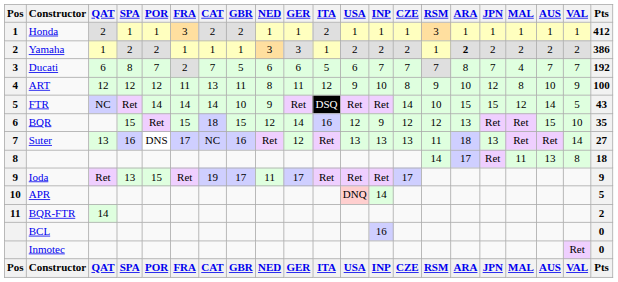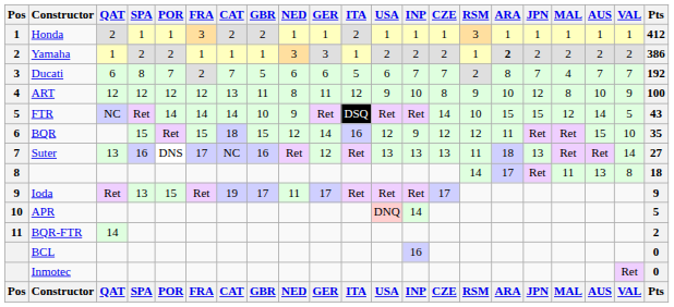 <table class="wikitable" style="font-size: 85%; text-align:center">
 <tr valign="top">
 <th valign="middle">Pos</th>
 <th valign="middle">Constructor</th>
 <th><a href='#'>QAT</a><br></th>
 <th><a href='#'>SPA</a><br></th>
 <th><a href='#'>POR</a><br></th>
 <th><a href='#'>FRA</a><br></th>
 <th><a href='#'>CAT</a><br></th>
 <th><a href='#'>GBR</a><br></th>
 <th><a href='#'>NED</a><br></th>
 <th><a href='#'>GER</a><br></th>
 <th><a href='#'>ITA</a><br></th>
 <th><a href='#'>USA</a><br></th>
 <th><a href='#'>INP</a><br></th>
 <th><a href='#'>CZE</a><br></th>
 <th><a href='#'>RSM</a><br></th>
 <th><a href='#'>ARA</a><br></th>
 <th><a href='#'>JPN</a><br></th>
 <th><a href='#'>MAL</a><br></th>
 <th><a href='#'>AUS</a><br></th>
 <th><a href='#'>VAL</a><br></th>
 <th valign="middle">Pts</th>
 </tr>
 <tr>
 <th>1</th>
 <td align="left"> <a href='#'>Honda</a></td>
 <td style="background:#dfdfdf;">2</td>
 <td style="background:#ffffbf;">1</td>
 <td style="background:#ffffbf;">1</td>
 <td style="background:#ffdf9f;">3</td>
 <td style="background:#dfdfdf;">2</td>
 <td style="background:#dfdfdf;">2</td>
 <td style="background:#ffffbf;">1</td>
 <td style="background:#ffffbf;">1</td>
 <td style="background:#dfdfdf;">2</td>
 <td style="background:#ffffbf;">1</td>
 <td style="background:#ffffbf;">1</td>
 <td style="background:#ffffbf;">1</td>
 <td style="background:#ffdf9f;">3</td>
 <td style="background:#ffffbf;">1</td>
 <td style="background:#ffffbf;">1</td>
 <td style="background:#ffffbf;">1</td>
 <td style="background:#ffffbf;">1</td>
 <td style="background:#ffffbf;">1</td>
 <th>412</th>
 </tr>
 <tr>
 <th>2</th>
 <td align="left"> <a href='#'>Yamaha</a></td>
 <td style="background:#ffffbf;">1</td>
 <td style="background:#dfdfdf;">2</td>
 <td style="background:#dfdfdf;">2</td>
 <td style="background:#ffffbf;">1</td>
 <td style="background:#ffffbf;">1</td>
 <td style="background:#ffffbf;">1</td>
 <td style="background:#ffdf9f;">3</td>
 <td style="background:#dfdfdf;">3</td>
 <td style="background:#ffffbf;">1</td>
 <td style="background:#dfdfdf;">2</td>
 <td style="background:#dfdfdf;">2</td>
 <td style="background:#dfdfdf;">2</td>
 <td style="background:#ffffbf;">1</td>
 <td style="background:#dfdfdf;"><strong>2</strong></td>
 <td style="background:#dfdfdf;">2</td>
 <td style="background:#dfdfdf;">2</td>
 <td style="background:#dfdfdf;">2</td>
 <td style="background:#dfdfdf;">2</td>
 <th>386</th>
 </tr>
 <tr>
 <th>3</th>
 <td align="left"> <a href='#'>Ducati</a></td>
 <td style="background:#dfffdf;">6</td>
 <td style="background:#dfffdf;">8</td>
 <td style="background:#dfffdf;">7</td>
 <td style="background:#dfdfdf;">2</td>
 <td style="background:#dfffdf;">7</td>
 <td style="background:#dfffdf;">5</td>
 <td style="background:#dfffdf;">6</td>
 <td style="background:#dfffdf;">6</td>
 <td style="background:#dfffdf;">5</td>
 <td style="background:#dfffdf;">6</td>
 <td style="background:#dfffdf;">7</td>
 <td style="background:#dfffdf;">7</td>
-<td style="background:#dfdfdf;">7</td>
+<td style="background:#dfdfdf;">2</td>
 <td style="background:#dfffdf;">8</td>
 <td style="background:#dfffdf;">7</td>
 <td style="background:#dfffdf;">4</td>
 <td style="background:#dfffdf;">7</td>
 <td style="background:#dfffdf;">7</td>
 <th>192</th>
 </tr>
 <tr>
 <th>4</th>
 <td align="left"> <a href='#'>ART</a></td>
 <td style="background:#dfffdf;">12</td>
 <td style="background:#dfffdf;">12</td>
 <td style="background:#dfffdf;">12</td>
-<td style="background:#dfffdf;">11</td>
+<td style="background:#dfffdf;">12</td>
 <td style="background:#dfffdf;">13</td>
 <td style="background:#dfffdf;">11</td>
 <td style="background:#dfffdf;">8</td>
 <td style="background:#dfffdf;">11</td>
 <td style="background:#dfffdf;">12</td>
 <td style="background:#dfffdf;">9</td>
 <td style="background:#dfffdf;">10</td>
 <td style="background:#dfffdf;">8</td>
 <td style="background:#dfffdf;">9</td>
 <td style="background:#dfffdf;">10</td>
 <td style="background:#dfffdf;">12</td>
 <td style="background:#dfffdf;">8</td>
 <td style="background:#dfffdf;">10</td>
 <td style="background:#dfffdf;">9</td>
 <th>100</th>
 </tr>
 <tr>
 <th>5</th>
 <td align="left"> <a href='#'>FTR</a></td>
 <td style="background:#cfcfff;">NC</td>
 <td style="background:#efcfff;">Ret</td>
 <td style="background:#dfffdf;">14</td>
 <td style="background:#dfffdf;">14</td>
 <td style="background:#dfffdf;">14</td>
 <td style="background:#dfffdf;">10</td>
 <td style="background:#dfffdf;">9</td>
 <td style="background:#efcfff;">Ret</td>
 <td style="background:black; color:white;">DSQ</td>
 <td style="background:#efcfff;">Ret</td>
 <td style="background:#efcfff;">Ret</td>
 <td style="background:#dfffdf;">14</td>
 <td style="background:#dfffdf;">10</td>
 <td style="background:#dfffdf;">15</td>
 <td style="background:#dfffdf;">15</td>
 <td style="background:#dfffdf;">12</td>
 <td style="background:#dfffdf;">14</td>
 <td style="background:#dfffdf;">5</td>
 <th>43</th>
 </tr>
 <tr>
 <th>6</th>
 <td align="left"> <a href='#'>BQR</a></td>
 <td></td>
 <td style="background:#dfffdf;">15</td>
 <td style="background:#efcfff;">Ret</td>
 <td style="background:#dfffdf;">15</td>
 <td style="background:#cfcfff;">18</td>
 <td style="background:#dfffdf;">15</td>
 <td style="background:#dfffdf;">12</td>
 <td style="background:#dfffdf;">14</td>
 <td style="background:#cfcfff;">16</td>
 <td style="background:#dfffdf;">12</td>
 <td style="background:#dfffdf;">9</td>
 <td style="background:#dfffdf;">12</td>
 <td style="background:#dfffdf;">12</td>
-<td style="background:#dfffdf;">13</td>
+<td style="background:#dfffdf;">11</td>
 <td style="background:#efcfff;">Ret</td>
 <td style="background:#efcfff;">Ret</td>
 <td style="background:#dfffdf;">15</td>
 <td style="background:#dfffdf;">10</td>
 <th>35</th>
 </tr>
 <tr>
 <th>7</th>
 <td align="left"> <a href='#'>Suter</a></td>
 <td style="background:#dfffdf;">13</td>
 <td style="background:#cfcfff;">16</td>
 <td style="background:#ffffff;">DNS</td>
 <td style="background:#cfcfff;">17</td>
 <td style="background:#cfcfff;">NC</td>
 <td style="background:#cfcfff;">16</td>
 <td style="background:#efcfff;">Ret</td>
 <td style="background:#dfffdf;">12</td>
 <td style="background:#efcfff;">Ret</td>
 <td style="background:#dfffdf;">13</td>
 <td style="background:#dfffdf;">13</td>
 <td style="background:#dfffdf;">13</td>
 <td style="background:#dfffdf;">11</td>
 <td style="background:#cfcfff;">18</td>
 <td style="background:#dfffdf;">13</td>
 <td style="background:#efcfff;">Ret</td>
 <td style="background:#efcfff;">Ret</td>
 <td style="background:#dfffdf;">14</td>
 <th>27</th>
 </tr>
 <tr>
 <th>8</th>
 <td align="left"></td>
 <td></td>
 <td></td>
 <td></td>
 <td></td>
 <td></td>
 <td></td>
 <td></td>
 <td></td>
 <td></td>
 <td></td>
 <td></td>
 <td></td>
 <td style="background:#dfffdf;">14</td>
 <td style="background:#cfcfff;">17</td>
 <td style="background:#efcfff;">Ret</td>
 <td style="background:#dfffdf;">11</td>
 <td style="background:#dfffdf;">13</td>
 <td style="background:#dfffdf;">8</td>
 <th>18</th>
 </tr>
 <tr>
 <th>9</th>
 <td align="left"> <a href='#'>Ioda</a></td>
 <td style="background:#efcfff;">Ret</td>
 <td style="background:#dfffdf;">13</td>
 <td style="background:#dfffdf;">15</td>
 <td style="background:#efcfff;">Ret</td>
 <td style="background:#cfcfff;">19</td>
 <td style="background:#cfcfff;">17</td>
 <td style="background:#dfffdf;">11</td>
 <td style="background:#cfcfff;">17</td>
 <td style="background:#efcfff;">Ret</td>
 <td style="background:#efcfff;">Ret</td>
 <td style="background:#efcfff;">Ret</td>
 <td style="background:#cfcfff;">17</td>
 <td></td>
 <td></td>
 <td></td>
 <td></td>
 <td></td>
 <td></td>
 <th>9</th>
 </tr>
 <tr>
 <th>10</th>
 <td align="left"> <a href='#'>APR</a></td>
 <td></td>
 <td></td>
 <td></td>
 <td></td>
 <td></td>
 <td></td>
 <td></td>
 <td></td>
 <td></td>
 <td style="background:#ffcfcf;">DNQ</td>
 <td style="background:#dfffdf;">14</td>
 <td></td>
 <td></td>
 <td></td>
 <td></td>
 <td></td>
 <td></td>
 <td></td>
 <th>5</th>
 </tr>
 <tr>
 <th>11</th>
 <td align="left"> <a href='#'>BQR-FTR</a></td>
 <td style="background:#dfffdf;">14</td>
 <td></td>
 <td></td>
 <td></td>
 <td></td>
 <td></td>
 <td></td>
 <td></td>
 <td></td>
 <td></td>
 <td></td>
 <td></td>
 <td></td>
 <td></td>
 <td></td>
 <td></td>
 <td></td>
 <td></td>
 <th>2</th>
 </tr>
 <tr>
 <th></th>
 <td align="left"> <a href='#'>BCL</a></td>
 <td></td>
 <td></td>
 <td></td>
 <td></td>
 <td></td>
 <td></td>
 <td></td>
 <td></td>
 <td></td>
 <td></td>
 <td style="background:#cfcfff;">16</td>
 <td></td>
 <td></td>
 <td></td>
 <td></td>
 <td></td>
 <td></td>
 <td></td>
 <th>0</th>
 </tr>
 <tr>
 <th></th>
 <td align="left"> <a href='#'>Inmotec</a></td>
 <td></td>
 <td></td>
 <td></td>
 <td></td>
 <td></td>
 <td></td>
 <td></td>
 <td></td>
 <td></td>
 <td></td>
 <td></td>
 <td></td>
 <td></td>
 <td></td>
 <td></td>
 <td></td>
 <td></td>
 <td style="background:#efcfff;">Ret</td>
 <th>0</th>
 </tr>
 <tr valign="top">
 <th valign="middle">Pos</th>
 <th valign="middle">Constructor</th>
 <th><a href='#'>QAT</a><br></th>
 <th><a href='#'>SPA</a><br></th>
 <th><a href='#'>POR</a><br></th>
 <th><a href='#'>FRA</a><br></th>
 <th><a href='#'>CAT</a><br></th>
 <th><a href='#'>GBR</a><br></th>
 <th><a href='#'>NED</a><br></th>
 <th><a href='#'>GER</a><br></th>
 <th><a href='#'>ITA</a><br></th>
 <th><a href='#'>USA</a><br></th>
 <th><a href='#'>INP</a><br></th>
 <th><a href='#'>CZE</a><br></th>
 <th><a href='#'>RSM</a><br></th>
 <th><a href='#'>ARA</a><br></th>
 <th><a href='#'>JPN</a><br></th>
 <th><a href='#'>MAL</a><br></th>
 <th><a href='#'>AUS</a><br></th>
 <th><a href='#'>VAL</a><br></th>
 <th valign="middle">Pts</th>
 </tr>
 </table>
